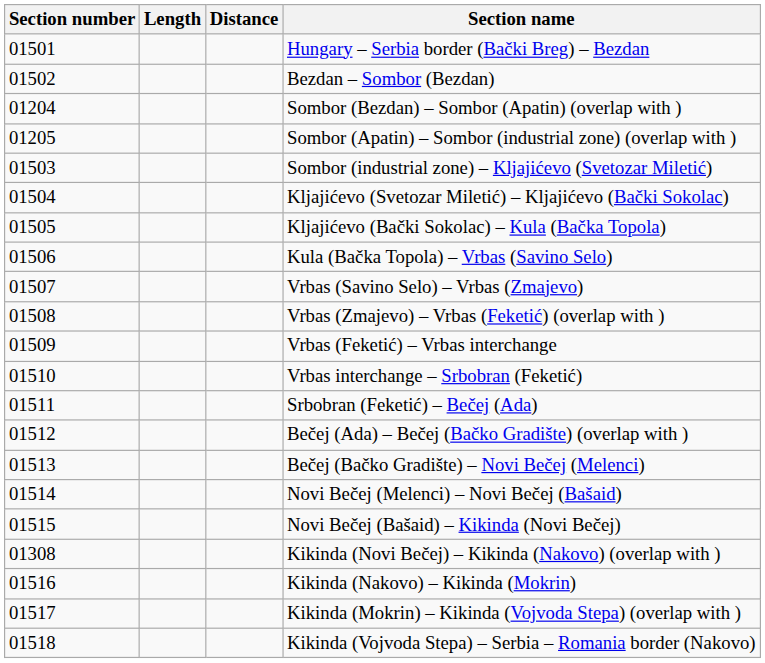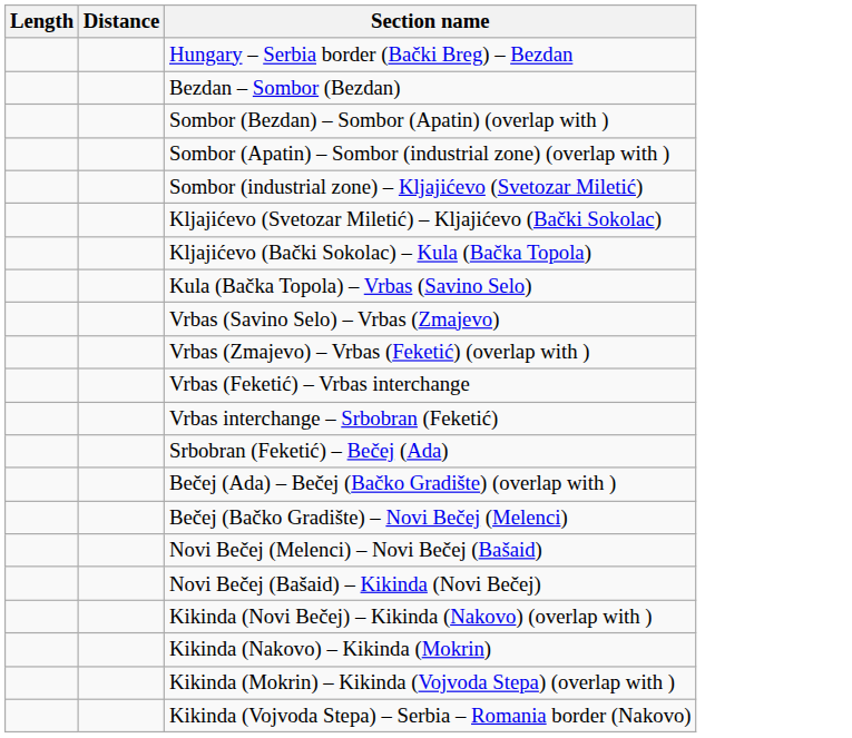 <table class="wikitable">
 <tr>
-<th>Section number</th>
 <th>Length</th>
 <th>Distance</th>
 <th>Section name</th>
 </tr>
 <tr>
-<td>01501</td>
 <td></td>
 <td></td>
 <td><a href='#'>Hungary</a> – <a href='#'>Serbia</a> border (<a href='#'>Bački Breg</a>) – <a href='#'>Bezdan</a></td>
 </tr>
 <tr>
-<td>01502</td>
 <td></td>
 <td></td>
 <td>Bezdan – <a href='#'>Sombor</a> (Bezdan)</td>
 </tr>
 <tr>
-<td>01204</td>
 <td></td>
 <td></td>
 <td>Sombor (Bezdan) – Sombor (Apatin) (overlap with )</td>
 </tr>
 <tr>
-<td>01205</td>
 <td></td>
 <td></td>
 <td>Sombor (Apatin) – Sombor (industrial zone) (overlap with )</td>
 </tr>
 <tr>
-<td>01503</td>
 <td></td>
 <td></td>
 <td>Sombor (industrial zone) – <a href='#'>Kljajićevo</a> (<a href='#'>Svetozar Miletić</a>)</td>
 </tr>
 <tr>
-<td>01504</td>
 <td></td>
 <td></td>
 <td>Kljajićevo (Svetozar Miletić) – Kljajićevo (<a href='#'>Bački Sokolac</a>)</td>
 </tr>
 <tr>
-<td>01505</td>
 <td></td>
 <td></td>
 <td>Kljajićevo (Bački Sokolac) – <a href='#'>Kula</a> (<a href='#'>Bačka Topola</a>)</td>
 </tr>
 <tr>
-<td>01506</td>
 <td></td>
 <td></td>
 <td>Kula (Bačka Topola) – <a href='#'>Vrbas</a> (<a href='#'>Savino Selo</a>)</td>
 </tr>
 <tr>
-<td>01507</td>
 <td></td>
 <td></td>
 <td>Vrbas (Savino Selo) – Vrbas (<a href='#'>Zmajevo</a>)</td>
 </tr>
 <tr>
-<td>01508</td>
 <td></td>
 <td></td>
 <td>Vrbas (Zmajevo) – Vrbas (<a href='#'>Feketić</a>) (overlap with )</td>
 </tr>
 <tr>
-<td>01509</td>
 <td></td>
 <td></td>
 <td>Vrbas (Feketić) – Vrbas interchange</td>
 </tr>
 <tr>
-<td>01510</td>
 <td></td>
 <td></td>
 <td>Vrbas interchange – <a href='#'>Srbobran</a> (Feketić)</td>
 </tr>
 <tr>
-<td>01511</td>
 <td></td>
 <td></td>
 <td>Srbobran (Feketić) – <a href='#'>Bečej</a> (<a href='#'>Ada</a>)</td>
 </tr>
 <tr>
-<td>01512</td>
 <td></td>
 <td></td>
 <td>Bečej (Ada) – Bečej (<a href='#'>Bačko Gradište</a>) (overlap with )</td>
 </tr>
 <tr>
-<td>01513</td>
 <td></td>
 <td></td>
 <td>Bečej (Bačko Gradište) – <a href='#'>Novi Bečej</a> (<a href='#'>Melenci</a>)</td>
 </tr>
 <tr>
-<td>01514</td>
 <td></td>
 <td></td>
 <td>Novi Bečej (Melenci) – Novi Bečej (<a href='#'>Bašaid</a>)</td>
 </tr>
 <tr>
-<td>01515</td>
 <td></td>
 <td></td>
 <td>Novi Bečej (Bašaid) – <a href='#'>Kikinda</a> (Novi Bečej)</td>
 </tr>
 <tr>
-<td>01308</td>
 <td></td>
 <td></td>
 <td>Kikinda (Novi Bečej) – Kikinda (<a href='#'>Nakovo</a>) (overlap with )</td>
 </tr>
 <tr>
-<td>01516</td>
 <td></td>
 <td></td>
 <td>Kikinda (Nakovo) – Kikinda (<a href='#'>Mokrin</a>)</td>
 </tr>
 <tr>
-<td>01517</td>
 <td></td>
 <td></td>
 <td>Kikinda (Mokrin) – Kikinda (<a href='#'>Vojvoda Stepa</a>) (overlap with )</td>
 </tr>
 <tr>
-<td>01518</td>
 <td></td>
 <td></td>
 <td>Kikinda (Vojvoda Stepa) – Serbia – <a href='#'>Romania</a> border (Nakovo)</td>
 </tr>
 </table>
